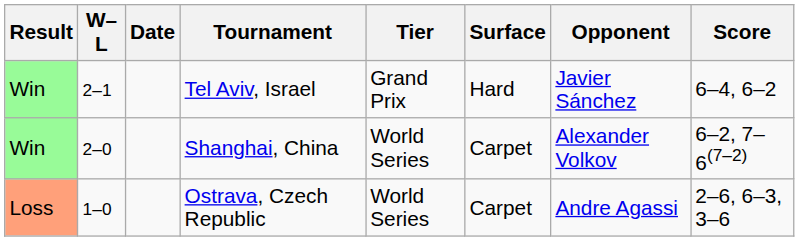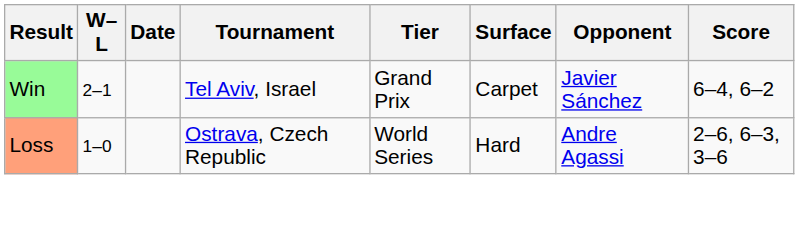 <table class="sortable wikitable">
 <tr>
 <th>Result</th>
 <th class="unsortable">W–L</th>
 <th>Date</th>
 <th>Tournament</th>
 <th>Tier</th>
 <th>Surface</th>
 <th>Opponent</th>
 <th class="unsortable">Score</th>
 </tr>
 <tr>
 <td style="background:#98fb98;">Win</td>
 <td><small>2–1</small></td>
 <td><a href='#'></a></td>
 <td><a href='#'>Tel Aviv</a>, Israel</td>
 <td>Grand Prix</td>
-<td>Hard</td>
+<td>Carpet</td>
 <td> <a href='#'>Javier Sánchez</a></td>
 <td>6–4, 6–2</td>
-</tr>
-<tr>
-<td style="background:#98fb98;">Win</td>
-<td><small>2–0</small></td>
-<td><a href='#'></a></td>
-<td><a href='#'>Shanghai</a>, China</td>
-<td>World Series</td>
-<td>Carpet</td>
-<td> <a href='#'>Alexander Volkov</a></td>
-<td>6–2, 7–6<sup>(7–2)</sup></td>
 </tr>
 <tr>
 <td style="background:#ffa07a;">Loss</td>
 <td><small>1–0</small></td>
 <td><a href='#'></a></td>
 <td><a href='#'>Ostrava</a>, Czech Republic</td>
 <td>World Series</td>
-<td>Carpet</td>
+<td>Hard</td>
 <td> <a href='#'>Andre Agassi</a></td>
 <td>2–6, 6–3, 3–6</td>
 </tr>
 </table>
